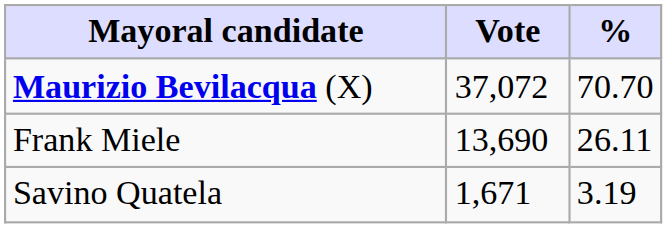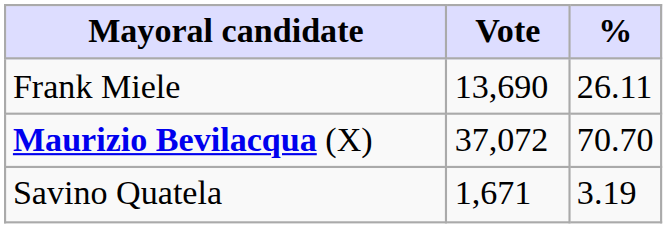 <table class="wikitable">
 <tr>
 <th style="background:#ddf; width:200px;">Mayoral candidate</th>
 <th style="background:#ddf; width:50px;">Vote</th>
 <th style="background:#ddf; width:30px;">%</th>
 </tr>
 <tr>
+<td>Frank Miele</td>
+<td>13,690</td>
+<td>26.11</td>
+</tr>
+<tr>
 <td><strong><a href='#'>Maurizio Bevilacqua</a></strong> (X)</td>
 <td>37,072</td>
 <td>70.70</td>
-</tr>
-<tr>
-<td>Frank Miele</td>
-<td>13,690</td>
-<td>26.11</td>
 </tr>
 <tr>
 <td>Savino Quatela</td>
 <td>1,671</td>
 <td>3.19</td>
 </tr>
 </table>
